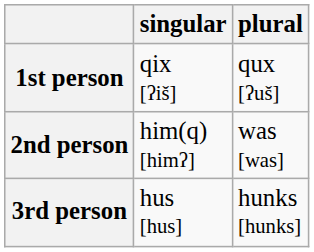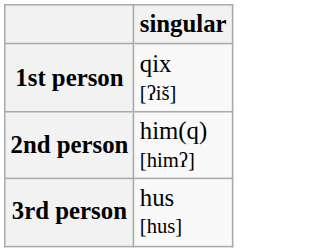 <table class="wikitable">
 <tr>
 <th></th>
 <th>singular</th>
-<th>plural</th>
 </tr>
 <tr>
 <th>1st person</th>
 <td>qix<br><small>[ʔiš]</small></td>
-<td>qux<br><small>[ʔuš]</small></td>
 </tr>
 <tr>
 <th>2nd person</th>
 <td>him(q)<br><small>[himʔ]</small></td>
-<td>was<br><small>[was]</small></td>
 </tr>
 <tr>
 <th>3rd person</th>
 <td>hus<br><small>[hus]</small></td>
-<td>hunks<br><small>[hunks]</small></td>
 </tr>
 </table>
